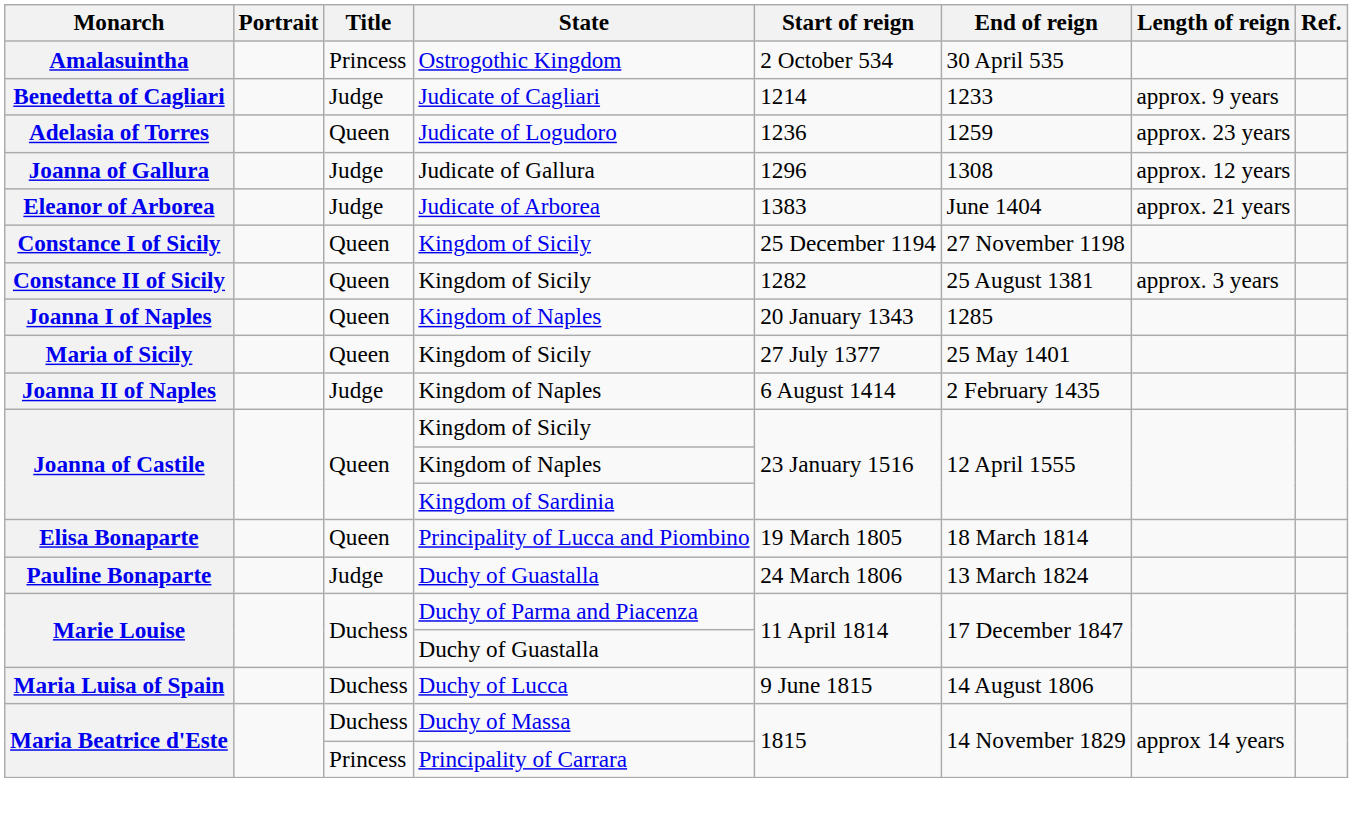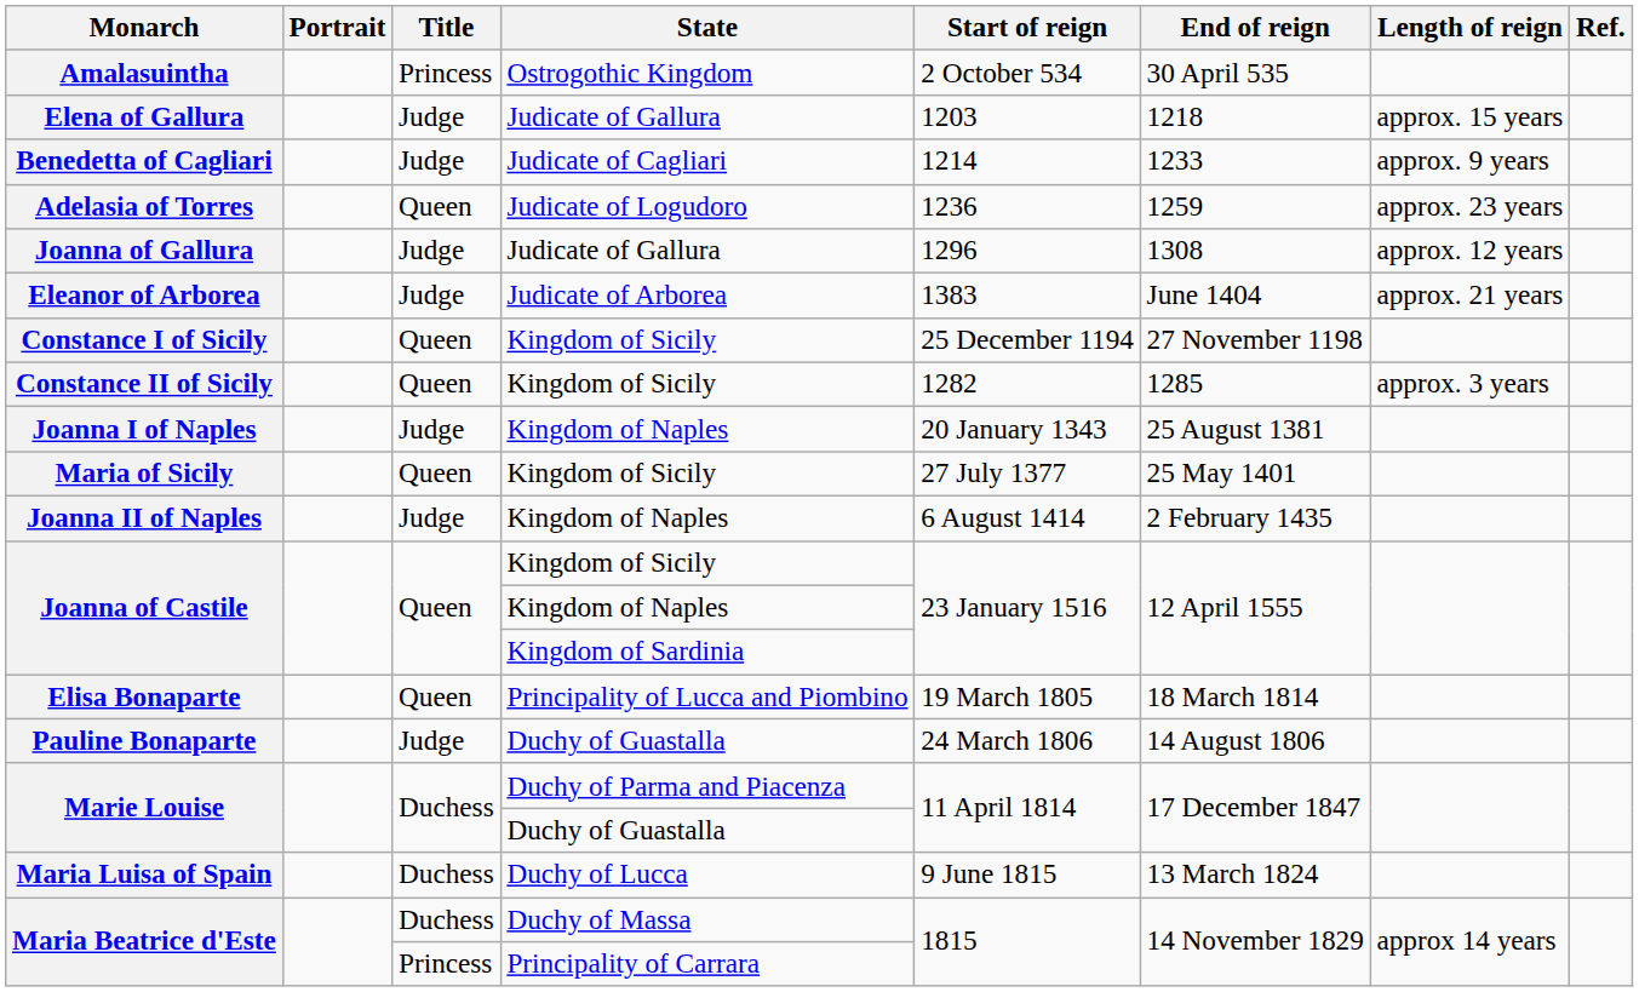 <table class="wikitable sortable">
 <tr>
 <th>Monarch</th>
 <th>Portrait</th>
 <th>Title</th>
 <th>State</th>
 <th>Start of reign</th>
 <th>End of reign</th>
 <th>Length of reign</th>
 <th><abbr>Ref.</abbr></th>
 </tr>
 <tr>
 <th><a href='#'>Amalasuintha</a></th>
 <td></td>
 <td>Princess</td>
 <td><a href='#'>Ostrogothic Kingdom</a></td>
 <td>2 October 534</td>
 <td>30 April 535</td>
 <td></td>
+<td></td>
+</tr>
+<tr>
+<th><a href='#'>Elena of Gallura</a></th>
+<td></td>
+<td>Judge</td>
+<td><a href='#'>Judicate of Gallura</a></td>
+<td>1203</td>
+<td>1218</td>
+<td>approx. 15 years</td>
 <td></td>
 </tr>
 <tr>
 <th><a href='#'>Benedetta of Cagliari</a></th>
 <td></td>
 <td>Judge</td>
 <td><a href='#'>Judicate of Cagliari</a></td>
 <td>1214</td>
 <td>1233</td>
 <td>approx. 9 years</td>
 <td></td>
 </tr>
 <tr>
 <th><a href='#'>Adelasia of Torres</a></th>
 <td></td>
 <td>Queen</td>
 <td><a href='#'>Judicate of Logudoro</a></td>
 <td>1236</td>
 <td>1259</td>
 <td>approx. 23 years</td>
 <td></td>
 </tr>
 <tr>
 <th><a href='#'>Joanna of Gallura</a></th>
 <td></td>
 <td>Judge</td>
 <td>Judicate of Gallura</td>
 <td>1296</td>
 <td>1308</td>
 <td>approx. 12 years</td>
 <td></td>
 </tr>
 <tr>
 <th><a href='#'>Eleanor of Arborea</a></th>
 <td></td>
 <td>Judge</td>
 <td><a href='#'>Judicate of Arborea</a></td>
 <td>1383</td>
 <td>June 1404</td>
 <td>approx. 21 years</td>
 <td></td>
 </tr>
 <tr>
 <th><a href='#'>Constance I of Sicily</a></th>
 <td></td>
 <td>Queen</td>
 <td><a href='#'>Kingdom of Sicily</a></td>
 <td>25 December 1194</td>
 <td>27 November 1198</td>
 <td></td>
 <td></td>
 </tr>
 <tr>
 <th><a href='#'>Constance II of Sicily</a></th>
 <td></td>
 <td>Queen</td>
 <td>Kingdom of Sicily</td>
 <td>1282</td>
-<td>25 August 1381</td>
+<td>1285</td>
 <td>approx. 3 years</td>
 <td></td>
 </tr>
 <tr>
 <th><a href='#'>Joanna I of Naples</a></th>
 <td></td>
-<td>Queen</td>
+<td>Judge</td>
 <td><a href='#'>Kingdom of Naples</a></td>
 <td>20 January 1343</td>
-<td>1285</td>
+<td>25 August 1381</td>
 <td></td>
 <td></td>
 </tr>
 <tr>
 <th><a href='#'>Maria of Sicily</a></th>
 <td></td>
 <td>Queen</td>
 <td>Kingdom of Sicily</td>
 <td>27 July 1377</td>
 <td>25 May 1401</td>
 <td></td>
 <td></td>
 </tr>
 <tr>
 <th><a href='#'>Joanna II of Naples</a></th>
 <td></td>
 <td>Judge</td>
 <td>Kingdom of Naples</td>
 <td>6 August 1414</td>
 <td>2 February 1435</td>
 <td></td>
 <td></td>
 </tr>
 <tr>
 <th rowspan="3"><a href='#'>Joanna of Castile</a></th>
 <td rowspan="3"></td>
 <td rowspan="3">Queen</td>
 <td>Kingdom of Sicily</td>
 <td rowspan="3">23 January 1516</td>
 <td rowspan="3">12 April 1555</td>
 <td rowspan="3"></td>
 <td rowspan="3"></td>
 </tr>
 <tr>
 <td>Kingdom of Naples</td>
 </tr>
 <tr>
 <td><a href='#'>Kingdom of Sardinia</a></td>
 </tr>
 <tr>
 <th><a href='#'>Elisa Bonaparte</a></th>
 <td></td>
 <td>Queen</td>
 <td><a href='#'>Principality of Lucca and Piombino</a></td>
 <td>19 March 1805</td>
 <td>18 March 1814</td>
 <td></td>
 <td></td>
 </tr>
 <tr>
 <th><a href='#'>Pauline Bonaparte</a></th>
 <td></td>
 <td>Judge</td>
 <td><a href='#'>Duchy of Guastalla</a></td>
 <td>24 March 1806</td>
-<td>13 March 1824</td>
+<td>14 August 1806</td>
 <td></td>
 <td></td>
 </tr>
 <tr>
 <th rowspan="2"><a href='#'>Marie Louise</a></th>
 <td rowspan="2"></td>
 <td rowspan="2">Duchess</td>
 <td><a href='#'>Duchy of Parma and Piacenza</a></td>
 <td rowspan="2">11 April 1814</td>
 <td rowspan="2">17 December 1847</td>
 <td rowspan="2"></td>
 <td rowspan="2"></td>
 </tr>
 <tr>
 <td>Duchy of Guastalla</td>
 </tr>
 <tr>
 <th><a href='#'>Maria Luisa of Spain</a></th>
 <td></td>
 <td>Duchess</td>
 <td><a href='#'>Duchy of Lucca</a></td>
 <td>9 June 1815</td>
-<td>14 August 1806</td>
+<td>13 March 1824</td>
 <td></td>
 <td></td>
 </tr>
 <tr>
 <th rowspan="2"><a href='#'>Maria Beatrice d'Este</a></th>
 <td rowspan="2"></td>
 <td>Duchess</td>
 <td><a href='#'>Duchy of Massa</a></td>
 <td rowspan="2">1815</td>
 <td rowspan="2">14 November 1829</td>
 <td rowspan="2">approx 14 years</td>
 <td rowspan="2"></td>
 </tr>
 <tr>
 <td>Princess</td>
 <td><a href='#'>Principality of Carrara</a></td>
 </tr>
 </table>
